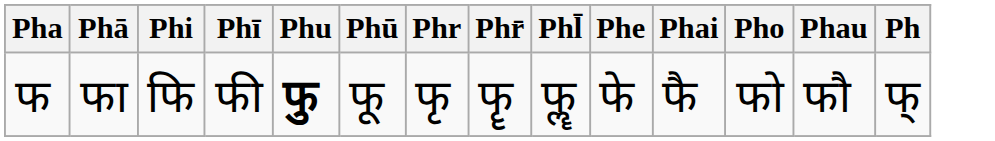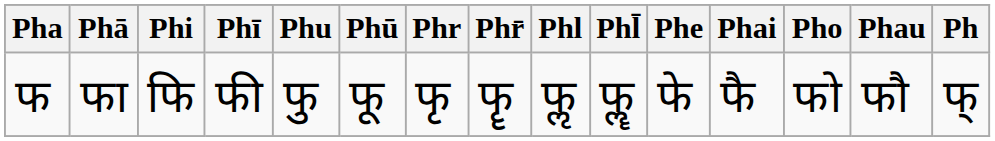 <table class="wikitable">
 <tr>
 <th>Pha</th>
 <th>Phā</th>
 <th>Phi</th>
 <th>Phī</th>
 <th>Phu</th>
 <th>Phū</th>
 <th>Phr</th>
 <th>Phr̄</th>
+<th>Phl</th>
 <th>Phl̄</th>
 <th>Phe</th>
 <th>Phai</th>
 <th>Pho</th>
 <th>Phau</th>
 <th>Ph</th>
 </tr>
 <tr style="font-size: 150%;">
 <td>फ</td>
 <td>फा</td>
 <td>फि</td>
 <td>फी</td>
-<td><strong>फु</strong></td>
+<td>फु</td>
 <td>फू</td>
 <td>फृ</td>
 <td>फॄ</td>
+<td>फॢ</td>
 <td>फॣ</td>
 <td>फे</td>
 <td>फै</td>
 <td>फो</td>
 <td>फौ</td>
 <td>फ्</td>
 </tr>
 </table>
